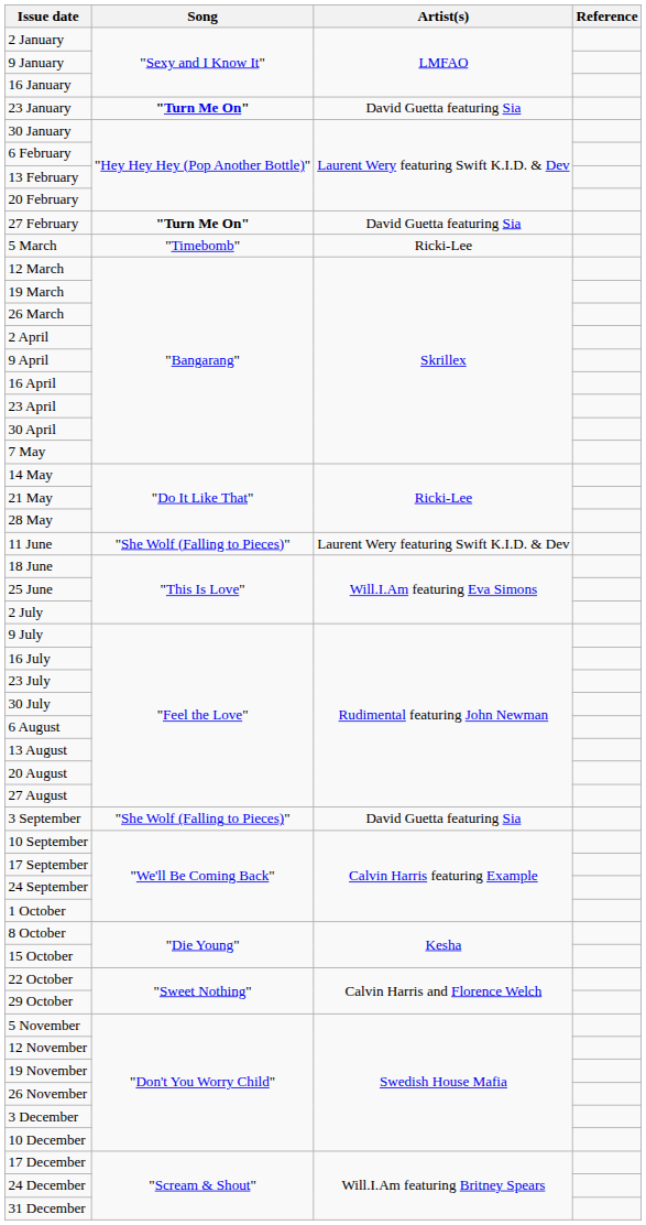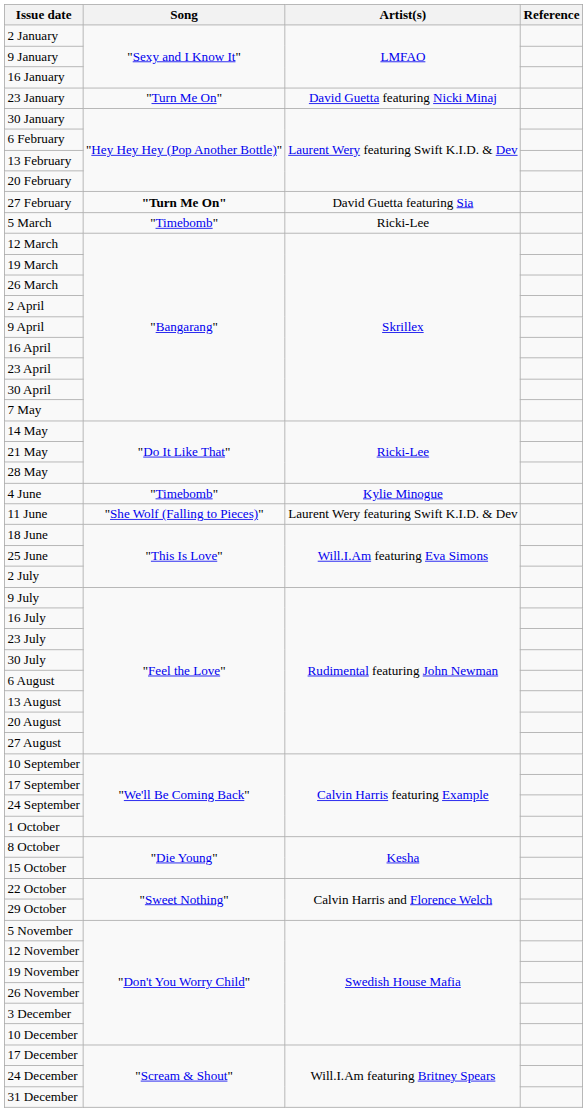 <table class="wikitable">
 <tr>
 <th>Issue date</th>
 <th>Song</th>
 <th>Artist(s)</th>
 <th>Reference</th>
 </tr>
 <tr>
 <td align="left">2 January</td>
 <td align="center" rowspan="3">"<a href='#'>Sexy and I Know It</a>"</td>
 <td align="center" rowspan="3"><a href='#'>LMFAO</a></td>
 <td align="center"></td>
 </tr>
 <tr>
 <td align="left">9 January</td>
 <td align="center"></td>
 </tr>
 <tr>
 <td align="left">16 January</td>
 <td align="center"></td>
 </tr>
 <tr>
 <td align="left">23 January</td>
-<td align="center"><strong>"<a href='#'>Turn Me On</a>"</strong></td>
-<td align="center">David Guetta featuring <a href='#'>Sia</a></td>
+<td align="center">"<a href='#'>Turn Me On</a>"</td>
+<td align="center"><a href='#'>David Guetta</a> featuring <a href='#'>Nicki Minaj</a></td>
 <td align="center"></td>
 </tr>
 <tr>
 <td align="left">30 January</td>
 <td align="center" rowspan="4">"<a href='#'>Hey Hey Hey (Pop Another Bottle)</a>"</td>
 <td align="center" rowspan="4"><a href='#'>Laurent Wery</a> featuring Swift K.I.D. & <a href='#'>Dev</a></td>
 <td align="center"></td>
 </tr>
 <tr>
 <td align="left">6 February</td>
 <td align="center"></td>
 </tr>
 <tr>
 <td align="left">13 February</td>
 <td align="center"></td>
 </tr>
 <tr>
 <td align="left">20 February</td>
 <td align="center"></td>
 </tr>
 <tr>
 <td align="left">27 February</td>
 <td align="center"><strong>"Turn Me On"</strong></td>
 <td align="center">David Guetta featuring <a href='#'>Sia</a></td>
 <td align="center"></td>
 </tr>
 <tr>
 <td align="left">5 March</td>
 <td align="center">"<a href='#'>Timebomb</a>"</td>
 <td align="center">Ricki-Lee</td>
 <td align="center"></td>
 </tr>
 <tr>
 <td align="left">12 March</td>
 <td align="center" rowspan="9">"<a href='#'>Bangarang</a>"</td>
 <td align="center" rowspan="9"><a href='#'>Skrillex</a></td>
 <td align="center"></td>
 </tr>
 <tr>
 <td align="left">19 March</td>
 <td align="center"></td>
 </tr>
 <tr>
 <td align="left">26 March</td>
 <td align="center"></td>
 </tr>
 <tr>
 <td align="left">2 April</td>
 <td align="center"></td>
 </tr>
 <tr>
 <td align="left">9 April</td>
 <td align="center"></td>
 </tr>
 <tr>
 <td align="left">16 April</td>
 <td align="center"></td>
 </tr>
 <tr>
 <td align="left">23 April</td>
 <td align="center"></td>
 </tr>
 <tr>
 <td align="left">30 April</td>
 <td align="center"></td>
 </tr>
 <tr>
 <td align="left">7 May</td>
 <td align="center"></td>
 </tr>
 <tr>
 <td align="left">14 May</td>
 <td align="center" rowspan="3">"<a href='#'>Do It Like That</a>"</td>
 <td align="center" rowspan="3"><a href='#'>Ricki-Lee</a></td>
 <td align="center"></td>
 </tr>
 <tr>
 <td align="left">21 May</td>
 <td align="center"></td>
 </tr>
 <tr>
 <td align="left">28 May</td>
 <td align="center"></td>
 </tr>
 <tr>
+<td align="left">4 June</td>
+<td align="center">"<a href='#'>Timebomb</a>"</td>
+<td align="center"><a href='#'>Kylie Minogue</a></td>
+<td align="center"></td>
+</tr>
+<tr>
 <td align="left">11 June</td>
 <td align="center">"<a href='#'>She Wolf (Falling to Pieces)</a>"</td>
 <td align="center">Laurent Wery featuring Swift K.I.D. & Dev</td>
 <td align="center"></td>
 </tr>
 <tr>
 <td align="left">18 June</td>
 <td align="center" rowspan="3">"<a href='#'>This Is Love</a>"</td>
 <td align="center" rowspan="3"><a href='#'>Will.I.Am</a> featuring <a href='#'>Eva Simons</a></td>
 <td align="center"></td>
 </tr>
 <tr>
 <td align="left">25 June</td>
 <td align="center"></td>
 </tr>
 <tr>
 <td align="left">2 July</td>
 <td align="center"></td>
 </tr>
 <tr>
 <td align="left">9 July</td>
 <td align="center" rowspan="8">"<a href='#'>Feel the Love</a>"</td>
 <td align="center" rowspan="8"><a href='#'>Rudimental</a> featuring <a href='#'>John Newman</a></td>
 <td align="center"></td>
 </tr>
 <tr>
 <td align="left">16 July</td>
 <td align="center"></td>
 </tr>
 <tr>
 <td align="left">23 July</td>
 <td align="center"></td>
 </tr>
 <tr>
 <td align="left">30 July</td>
 <td align="center"></td>
 </tr>
 <tr>
 <td align="left">6 August</td>
 <td align="center"></td>
 </tr>
 <tr>
 <td align="left">13 August</td>
 <td align="center"></td>
 </tr>
 <tr>
 <td align="left">20 August</td>
 <td align="center"></td>
 </tr>
 <tr>
 <td align="left">27 August</td>
-<td align="center"></td>
-</tr>
-<tr>
-<td align="left">3 September</td>
-<td align="center">"<a href='#'>She Wolf (Falling to Pieces)</a>"</td>
-<td align="center">David Guetta featuring <a href='#'>Sia</a></td>
 <td align="center"></td>
 </tr>
 <tr>
 <td align="left">10 September</td>
 <td align="center" rowspan="4">"<a href='#'>We'll Be Coming Back</a>"</td>
 <td align="center" rowspan="4"><a href='#'>Calvin Harris</a> featuring <a href='#'>Example</a></td>
 <td align="center"></td>
 </tr>
 <tr>
 <td align="left">17 September</td>
 <td align="center"></td>
 </tr>
 <tr>
 <td align="left">24 September</td>
 <td align="center"></td>
 </tr>
 <tr>
 <td align="left">1 October</td>
 <td align="center"></td>
 </tr>
 <tr>
 <td align="left">8 October</td>
 <td align="center" rowspan="2">"<a href='#'>Die Young</a>"</td>
 <td align="center" rowspan="2"><a href='#'>Kesha</a></td>
 <td align="center"></td>
 </tr>
 <tr>
 <td align="left">15 October</td>
 <td align="center"></td>
 </tr>
 <tr>
 <td align="left">22 October</td>
 <td align="center" rowspan="2">"<a href='#'>Sweet Nothing</a>"</td>
 <td align="center" rowspan="2">Calvin Harris and <a href='#'>Florence Welch</a></td>
 <td align="center"></td>
 </tr>
 <tr>
 <td align="left">29 October</td>
 <td align="center"></td>
 </tr>
 <tr>
 <td align="left">5 November</td>
 <td align="center" rowspan="6">"<a href='#'>Don't You Worry Child</a>"</td>
 <td align="center" rowspan="6"><a href='#'>Swedish House Mafia</a></td>
 <td align="center"></td>
 </tr>
 <tr>
 <td align="left">12 November</td>
 <td align="center"></td>
 </tr>
 <tr>
 <td align="left">19 November</td>
 <td align="center"></td>
 </tr>
 <tr>
 <td align="left">26 November</td>
 <td align="center"></td>
 </tr>
 <tr>
 <td align="left">3 December</td>
 <td align="center"></td>
 </tr>
 <tr>
 <td align="left">10 December</td>
 <td align="center"></td>
 </tr>
 <tr>
 <td align="left">17 December</td>
 <td align="center" rowspan="3">"<a href='#'>Scream & Shout</a>"</td>
 <td align="center" rowspan="3">Will.I.Am featuring <a href='#'>Britney Spears</a></td>
 <td align="center"></td>
 </tr>
 <tr>
 <td align="left">24 December</td>
 <td align="center"></td>
 </tr>
 <tr>
 <td align="left">31 December</td>
 <td align="center"></td>
 </tr>
 </table>
